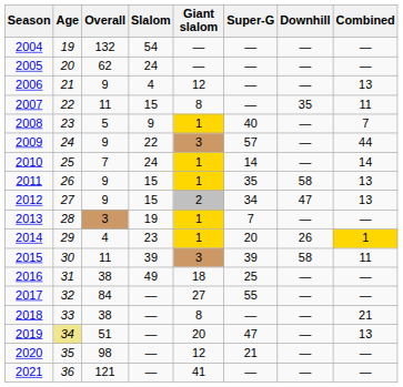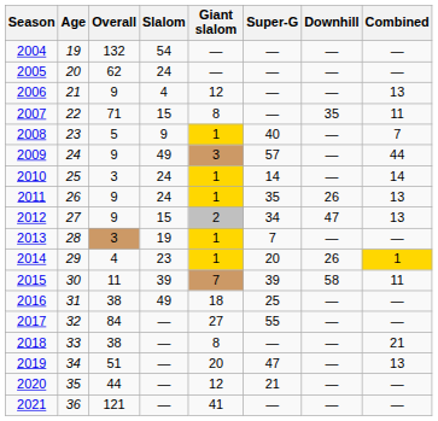 <table class=wikitable style="text-align:center">
 <tr>
 <th>Season</th>
 <th>Age</th>
 <th>Overall</th>
 <th>Slalom</th>
 <th>Giant<br> slalom </th>
 <th>Super-G</th>
 <th>Downhill</th>
 <th>Combined</th>
 </tr>
 <tr>
 <td><a href='#'>2004</a></td>
 <td><em>19</em></td>
 <td>132</td>
 <td>54</td>
 <td>—</td>
 <td>—</td>
 <td>—</td>
 <td>—</td>
 </tr>
 <tr>
 <td><a href='#'>2005</a></td>
 <td><em>20</em></td>
 <td>62</td>
 <td>24</td>
 <td>—</td>
 <td>—</td>
 <td>—</td>
 <td>—</td>
 </tr>
 <tr>
 <td><a href='#'>2006</a></td>
 <td><em>21</em></td>
 <td>9</td>
 <td>4</td>
 <td>12</td>
 <td>—</td>
 <td>—</td>
 <td>13</td>
 </tr>
 <tr>
 <td><a href='#'>2007</a></td>
 <td><em>22</em></td>
-<td>11</td>
+<td>71</td>
 <td>15</td>
 <td>8</td>
 <td>—</td>
 <td>35</td>
 <td>11</td>
 </tr>
 <tr>
 <td><a href='#'>2008</a></td>
 <td><em>23</em></td>
 <td>5</td>
 <td>9</td>
 <td bgcolor="gold">1</td>
 <td>40</td>
 <td>—</td>
 <td>7</td>
 </tr>
 <tr>
 <td><a href='#'>2009</a></td>
 <td><em>24</em></td>
 <td>9</td>
-<td>22</td>
+<td>49</td>
 <td bgcolor="cc9966">3</td>
 <td>57</td>
 <td>—</td>
 <td>44</td>
 </tr>
 <tr>
 <td><a href='#'>2010</a></td>
 <td><em>25</em></td>
-<td>7</td>
+<td>3</td>
 <td>24</td>
 <td bgcolor="gold">1</td>
 <td>14</td>
 <td>—</td>
 <td>14</td>
 </tr>
 <tr>
 <td><a href='#'>2011</a></td>
 <td><em>26</em></td>
 <td>9</td>
-<td>15</td>
+<td>24</td>
 <td bgcolor="gold">1</td>
 <td>35</td>
-<td>58</td>
+<td>26</td>
 <td>13</td>
 </tr>
 <tr>
 <td><a href='#'>2012</a></td>
 <td><em>27</em></td>
 <td>9</td>
 <td>15</td>
 <td bgcolor="silver">2</td>
 <td>34</td>
 <td>47</td>
 <td>13</td>
 </tr>
 <tr>
 <td><a href='#'>2013</a></td>
 <td><em>28</em></td>
 <td bgcolor="cc9966">3</td>
 <td>19</td>
 <td bgcolor="gold">1</td>
 <td>7</td>
 <td>—</td>
 <td>—</td>
 </tr>
 <tr>
 <td><a href='#'>2014</a></td>
 <td><em>29</em></td>
 <td>4</td>
 <td>23</td>
 <td bgcolor="gold">1</td>
 <td>20</td>
 <td>26</td>
 <td bgcolor="gold">1</td>
 </tr>
 <tr>
 <td><a href='#'>2015</a></td>
 <td><em>30</em></td>
 <td>11</td>
 <td>39</td>
-<td bgcolor="cc9966">3</td>
+<td bgcolor="cc9966">7</td>
 <td>39</td>
 <td>58</td>
 <td>11</td>
 </tr>
 <tr>
 <td><a href='#'>2016</a></td>
 <td><em>31</em></td>
 <td>38</td>
 <td>49</td>
 <td>18</td>
 <td>25</td>
 <td>—</td>
 <td>—</td>
 </tr>
 <tr>
 <td><a href='#'>2017</a></td>
 <td><em>32</em></td>
 <td>84</td>
 <td>—</td>
 <td>27</td>
 <td>55</td>
 <td>—</td>
 <td>—</td>
 </tr>
 <tr>
 <td><a href='#'>2018</a></td>
 <td><em>33</em></td>
 <td>38</td>
 <td>—</td>
 <td>8</td>
 <td>—</td>
 <td>—</td>
 <td>21</td>
 </tr>
 <tr>
 <td><a href='#'>2019</a></td>
-<td style="background: khaki;"><em>34</em></td>
+<td><em>34</em></td>
 <td>51</td>
 <td>—</td>
 <td>20</td>
 <td>47</td>
 <td>—</td>
 <td>13</td>
 </tr>
 <tr>
 <td><a href='#'>2020</a></td>
 <td><em>35</em></td>
-<td>98</td>
+<td>44</td>
 <td>—</td>
 <td>12</td>
 <td>21</td>
 <td>—</td>
 <td>—</td>
 </tr>
 <tr>
 <td><a href='#'>2021</a></td>
 <td><em>36</em></td>
 <td>121</td>
 <td>—</td>
 <td>41</td>
 <td>—</td>
 <td>—</td>
 <td>—</td>
 </tr>
 </table>
